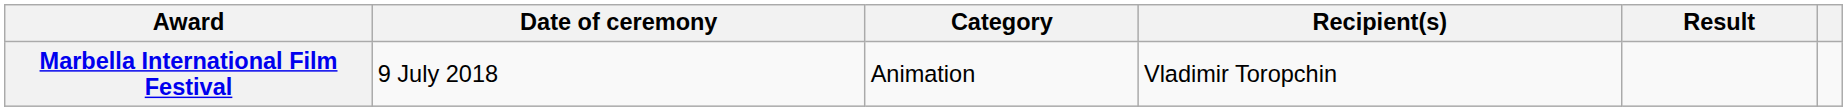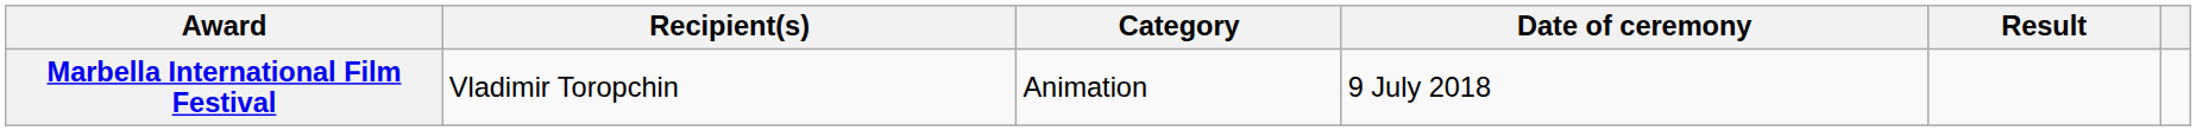 <table class="wikitable sortable plainrowheaders" style="width: 99%">
 <tr>
 <th scope="col" style="width:20%;">Award</th>
+<th scope="col">Recipient(s)</th>
+<th scope="col">Category</th>
 <th scope="col">Date of ceremony</th>
-<th scope="col">Category</th>
-<th scope="col">Recipient(s)</th>
 <th scope="col">Result</th>
 <th scope="col" class="unsortable"></th>
 </tr>
 <tr>
 <th rowspan="1" scope="row" style="text-align:center;"><a href='#'>Marbella International Film Festival</a></th>
+<td>Vladimir Toropchin</td>
+<td>Animation</td>
 <td rowspan="1">9 July 2018</td>
-<td>Animation</td>
-<td>Vladimir Toropchin</td>
 <td></td>
 <td rowspan="1" style="text-align:center;"></td>
 </tr>
 </table>
